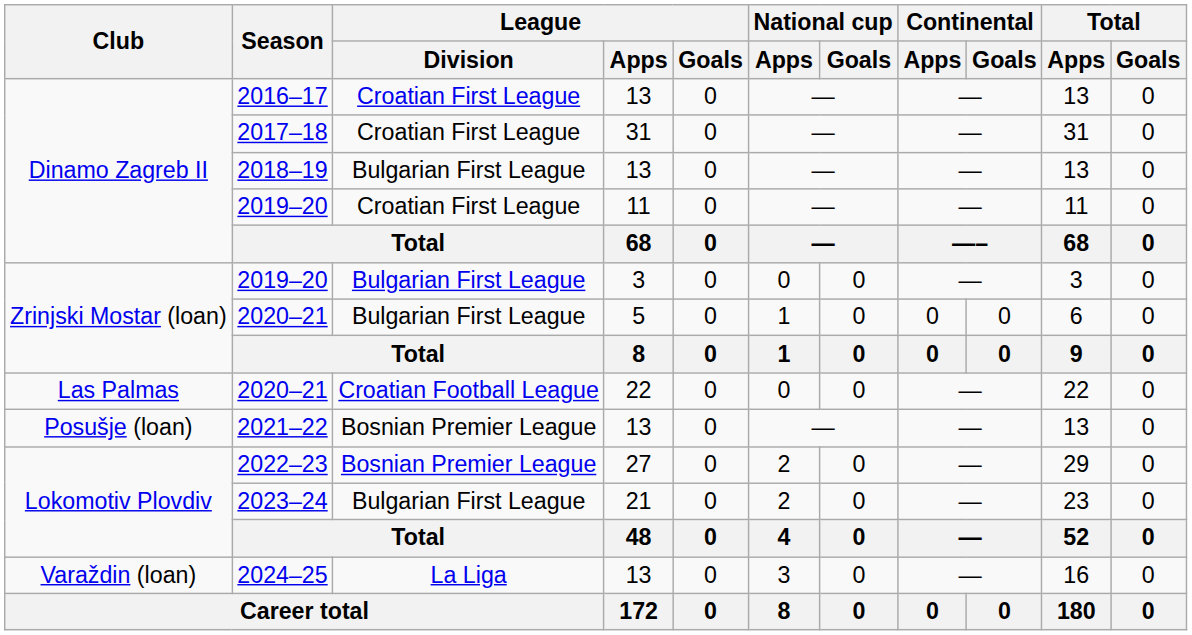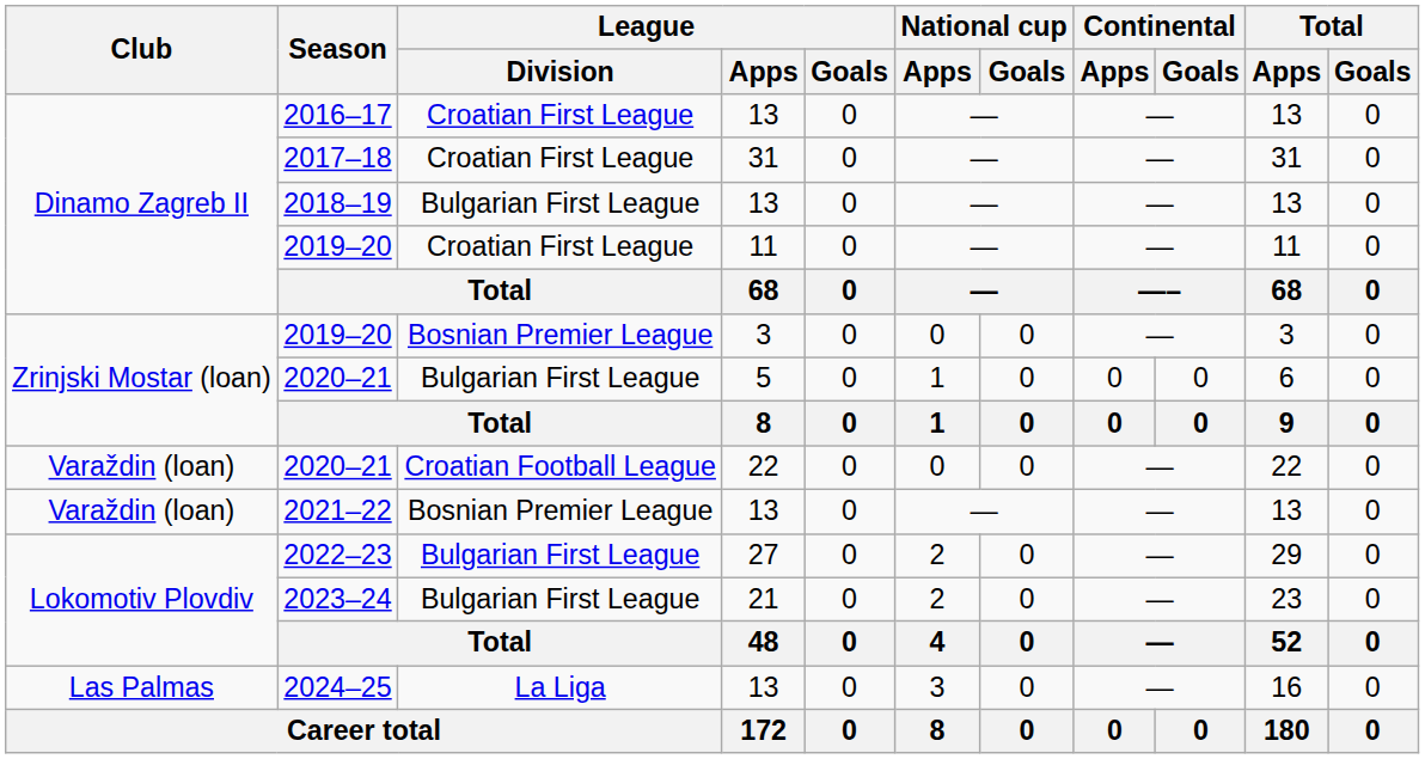 <table class="wikitable" style="text-align:center">
 <tr>
 <th rowspan=2>Club</th>
 <th rowspan=2>Season</th>
 <th colspan=3>League</th>
 <th colspan=2>National cup</th>
 <th colspan=2>Continental</th>
 <th colspan=2>Total</th>
 </tr>
 <tr>
 <th>Division</th>
 <th>Apps</th>
 <th>Goals</th>
 <th>Apps</th>
 <th>Goals</th>
 <th>Apps</th>
 <th>Goals</th>
 <th>Apps</th>
 <th>Goals</th>
 </tr>
 <tr>
 <td rowspan=5><a href='#'>Dinamo Zagreb II</a></td>
 <td><a href='#'>2016–17</a></td>
 <td><a href='#'>Croatian First League</a></td>
 <td>13</td>
 <td>0</td>
 <td colspan=2>—</td>
 <td colspan=2>—</td>
 <td>13</td>
 <td>0</td>
 </tr>
 <tr>
 <td><a href='#'>2017–18</a></td>
 <td>Croatian First League</td>
 <td>31</td>
 <td>0</td>
 <td colspan=2>—</td>
 <td colspan=2>—</td>
 <td>31</td>
 <td>0</td>
 </tr>
 <tr>
 <td><a href='#'>2018–19</a></td>
 <td>Bulgarian First League</td>
 <td>13</td>
 <td>0</td>
 <td colspan=2>—</td>
 <td colspan=2>—</td>
 <td>13</td>
 <td>0</td>
 </tr>
 <tr>
 <td><a href='#'>2019–20</a></td>
 <td>Croatian First League</td>
 <td>11</td>
 <td>0</td>
 <td colspan=2>—</td>
 <td colspan=2>—</td>
 <td>11</td>
 <td>0</td>
 </tr>
 <tr>
 <th colspan=2>Total</th>
 <th>68</th>
 <th>0</th>
 <th colspan=2>—</th>
 <th colspan=2>—–</th>
 <th>68</th>
 <th>0</th>
 </tr>
 <tr>
 <td rowspan=3><a href='#'>Zrinjski Mostar</a> (loan)</td>
 <td><a href='#'>2019–20</a></td>
-<td><a href='#'>Bulgarian First League</a></td>
+<td><a href='#'>Bosnian Premier League</a></td>
 <td>3</td>
 <td>0</td>
 <td>0</td>
 <td>0</td>
 <td colspan=2>—</td>
 <td>3</td>
 <td>0</td>
 </tr>
 <tr>
 <td><a href='#'>2020–21</a></td>
 <td>Bulgarian First League</td>
 <td>5</td>
 <td>0</td>
 <td>1</td>
 <td>0</td>
 <td>0</td>
 <td>0</td>
 <td>6</td>
 <td>0</td>
 </tr>
 <tr>
 <th colspan=2>Total</th>
 <th>8</th>
 <th>0</th>
 <th>1</th>
 <th>0</th>
 <th>0</th>
 <th>0</th>
 <th>9</th>
 <th>0</th>
 </tr>
 <tr>
-<td><a href='#'>Las Palmas</a></td>
+<td><a href='#'>Varaždin</a> (loan)</td>
 <td><a href='#'>2020–21</a></td>
 <td><a href='#'>Croatian Football League</a></td>
 <td>22</td>
 <td>0</td>
 <td>0</td>
 <td>0</td>
 <td colspan=2>—</td>
 <td>22</td>
 <td>0</td>
 </tr>
 <tr>
-<td><a href='#'>Posušje</a> (loan)</td>
+<td><a href='#'>Varaždin</a> (loan)</td>
 <td><a href='#'>2021–22</a></td>
 <td>Bosnian Premier League</td>
 <td>13</td>
 <td>0</td>
 <td colspan=2>—</td>
 <td colspan=2>—</td>
 <td>13</td>
 <td>0</td>
 </tr>
 <tr>
 <td rowspan=3><a href='#'>Lokomotiv Plovdiv</a></td>
 <td><a href='#'>2022–23</a></td>
-<td><a href='#'>Bosnian Premier League</a></td>
+<td><a href='#'>Bulgarian First League</a></td>
 <td>27</td>
 <td>0</td>
 <td>2</td>
 <td>0</td>
 <td colspan=2>—</td>
 <td>29</td>
 <td>0</td>
 </tr>
 <tr>
 <td><a href='#'>2023–24</a></td>
 <td>Bulgarian First League</td>
 <td>21</td>
 <td>0</td>
 <td>2</td>
 <td>0</td>
 <td colspan=2>—</td>
 <td>23</td>
 <td>0</td>
 </tr>
 <tr>
 <th colspan=2>Total</th>
 <th>48</th>
 <th>0</th>
 <th>4</th>
 <th>0</th>
 <th colspan=2>—</th>
 <th>52</th>
 <th>0</th>
 </tr>
 <tr>
-<td><a href='#'>Varaždin</a> (loan)</td>
+<td><a href='#'>Las Palmas</a></td>
 <td><a href='#'>2024–25</a></td>
 <td><a href='#'>La Liga</a></td>
 <td>13</td>
 <td>0</td>
 <td>3</td>
 <td>0</td>
 <td colspan=2>—</td>
 <td>16</td>
 <td>0</td>
 </tr>
 <tr>
 <th colspan=3>Career total</th>
 <th>172</th>
 <th>0</th>
 <th>8</th>
 <th>0</th>
 <th>0</th>
 <th>0</th>
 <th>180</th>
 <th>0</th>
 </tr>
 </table>
